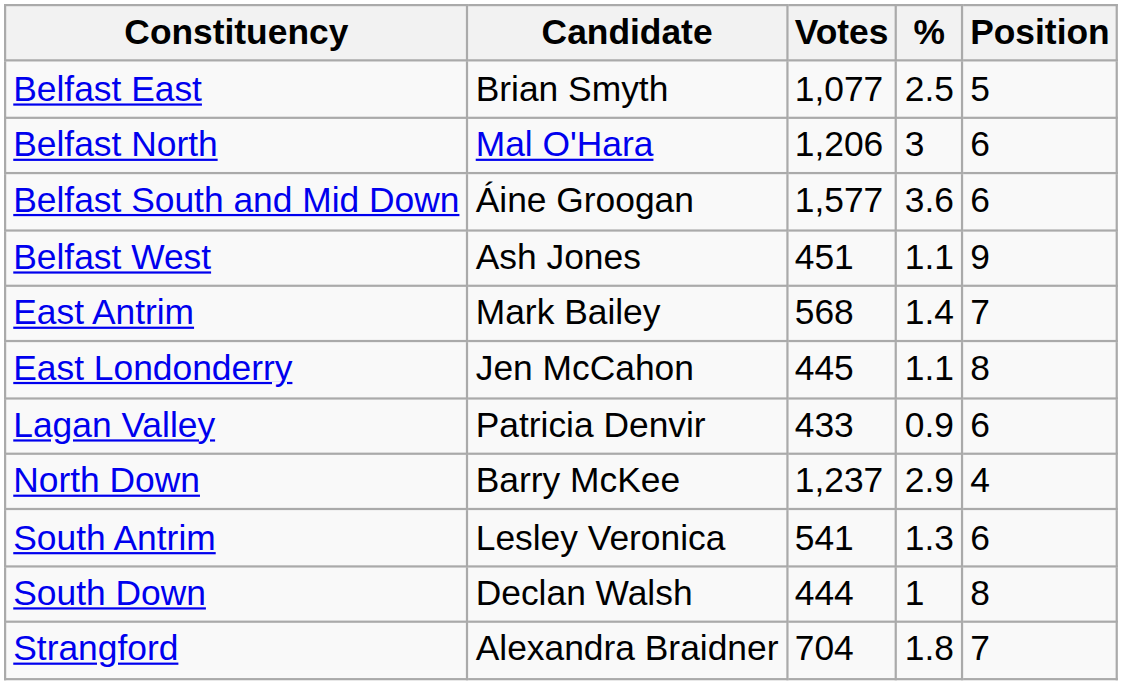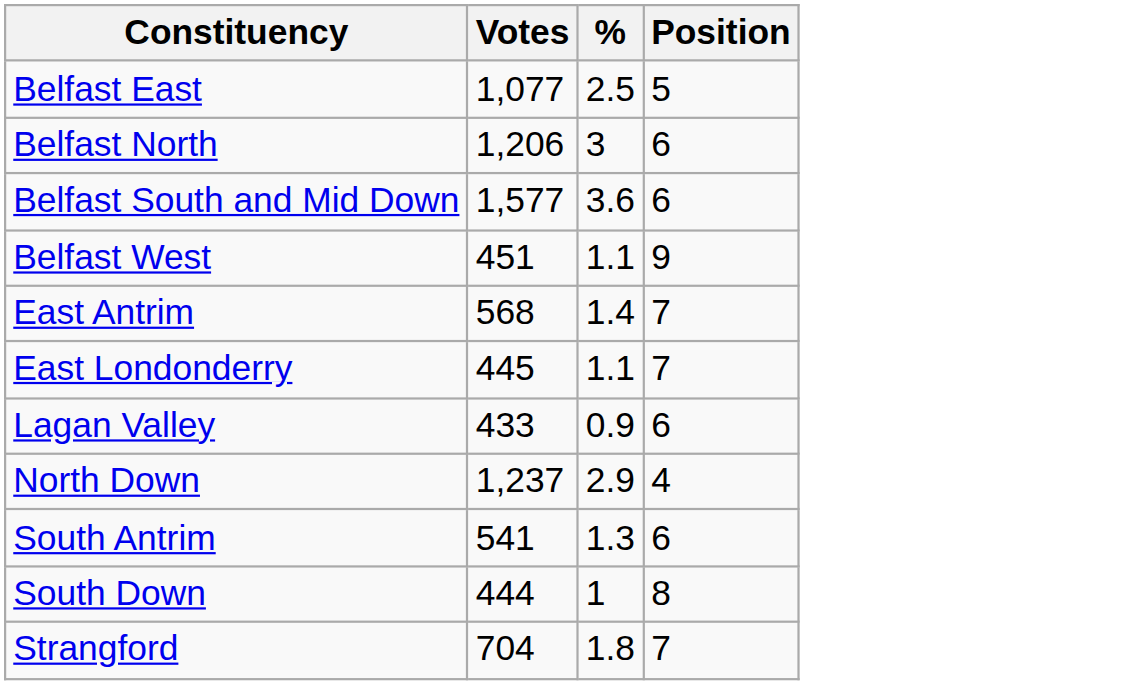 <table class="wikitable sortable">
 <tr>
 <th>Constituency</th>
-<th>Candidate</th>
 <th>Votes</th>
 <th>%</th>
 <th>Position</th>
 </tr>
 <tr>
 <td><a href='#'>Belfast East</a></td>
-<td>Brian Smyth</td>
 <td>1,077</td>
 <td>2.5</td>
 <td>5</td>
 </tr>
 <tr>
 <td><a href='#'>Belfast North</a></td>
-<td><a href='#'>Mal O'Hara</a></td>
 <td>1,206</td>
 <td>3</td>
 <td>6</td>
 </tr>
 <tr>
 <td><a href='#'>Belfast South and Mid Down</a></td>
-<td>Áine Groogan</td>
 <td>1,577</td>
 <td>3.6</td>
 <td>6</td>
 </tr>
 <tr>
 <td><a href='#'>Belfast West</a></td>
-<td>Ash Jones</td>
 <td>451</td>
 <td>1.1</td>
 <td>9</td>
 </tr>
 <tr>
 <td><a href='#'>East Antrim</a></td>
-<td>Mark Bailey</td>
 <td>568</td>
 <td>1.4</td>
 <td>7</td>
 </tr>
 <tr>
 <td><a href='#'>East Londonderry</a></td>
-<td>Jen McCahon</td>
 <td>445</td>
 <td>1.1</td>
-<td>8</td>
+<td>7</td>
 </tr>
 <tr>
 <td><a href='#'>Lagan Valley</a></td>
-<td>Patricia Denvir</td>
 <td>433</td>
 <td>0.9</td>
 <td>6</td>
 </tr>
 <tr>
 <td><a href='#'>North Down</a></td>
-<td>Barry McKee</td>
 <td>1,237</td>
 <td>2.9</td>
 <td>4</td>
 </tr>
 <tr>
 <td><a href='#'>South Antrim</a></td>
-<td>Lesley Veronica</td>
 <td>541</td>
 <td>1.3</td>
 <td>6</td>
 </tr>
 <tr>
 <td><a href='#'>South Down</a></td>
-<td>Declan Walsh</td>
 <td>444</td>
 <td>1</td>
 <td>8</td>
 </tr>
 <tr>
 <td><a href='#'>Strangford</a></td>
-<td>Alexandra Braidner</td>
 <td>704</td>
 <td>1.8</td>
 <td>7</td>
 </tr>
 </table>
